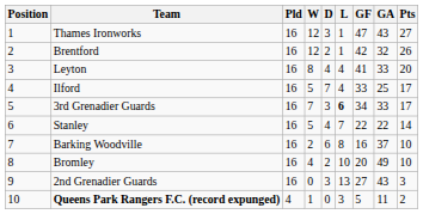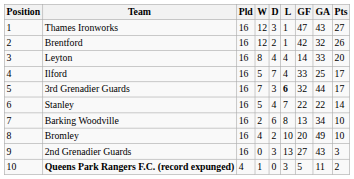 <table class="wikitable">
 <tr>
 <th>Position</th>
 <th><abbr>Team</abbr></th>
 <th>Pld</th>
 <th><abbr>W</abbr></th>
 <th><abbr>D</abbr></th>
 <th><abbr>L</abbr></th>
 <th><abbr>GF</abbr></th>
 <th><abbr>GA</abbr></th>
 <th><abbr>Pts</abbr></th>
 </tr>
 <tr>
 <td>1</td>
 <td>Thames Ironworks</td>
 <td>16</td>
 <td>12</td>
 <td>3</td>
 <td>1</td>
 <td>47</td>
 <td>43</td>
 <td>27</td>
 </tr>
 <tr>
 <td>2</td>
 <td>Brentford</td>
 <td>16</td>
 <td>12</td>
 <td>2</td>
 <td>1</td>
 <td>42</td>
 <td>32</td>
 <td>26</td>
 </tr>
 <tr>
 <td>3</td>
 <td>Leyton</td>
 <td>16</td>
 <td>8</td>
 <td>4</td>
 <td>4</td>
-<td>41</td>
+<td>14</td>
 <td>33</td>
 <td>20</td>
 </tr>
 <tr>
 <td>4</td>
 <td>Ilford</td>
 <td>16</td>
 <td>5</td>
 <td>7</td>
 <td>4</td>
 <td>33</td>
 <td>25</td>
 <td>17</td>
 </tr>
 <tr>
 <td>5</td>
 <td>3rd Grenadier Guards</td>
 <td>16</td>
 <td>7</td>
 <td>3</td>
 <td><strong>6</strong></td>
-<td>34</td>
-<td>33</td>
+<td>32</td>
+<td>44</td>
 <td>17</td>
 </tr>
 <tr>
 <td>6</td>
 <td>Stanley</td>
 <td>16</td>
 <td>5</td>
 <td>4</td>
 <td>7</td>
 <td>22</td>
 <td>22</td>
 <td>14</td>
 </tr>
 <tr>
 <td>7</td>
 <td>Barking Woodville</td>
 <td>16</td>
 <td>2</td>
 <td>6</td>
 <td>8</td>
-<td>16</td>
-<td>37</td>
+<td>13</td>
+<td>34</td>
 <td>10</td>
 </tr>
 <tr>
 <td>8</td>
 <td>Bromley</td>
 <td>16</td>
 <td>4</td>
 <td>2</td>
 <td>10</td>
 <td>20</td>
 <td>49</td>
 <td>10</td>
 </tr>
 <tr>
 <td>9</td>
 <td>2nd Grenadier Guards</td>
 <td>16</td>
 <td>0</td>
 <td>3</td>
 <td>13</td>
 <td>27</td>
 <td>43</td>
 <td>3</td>
 </tr>
 <tr>
 <td>10</td>
 <td><strong>Queens Park Rangers F.C. (record expunged)</strong></td>
 <td>4</td>
 <td>1</td>
 <td>0</td>
 <td>3</td>
 <td>5</td>
 <td>11</td>
 <td>2</td>
 </tr>
 </table>
